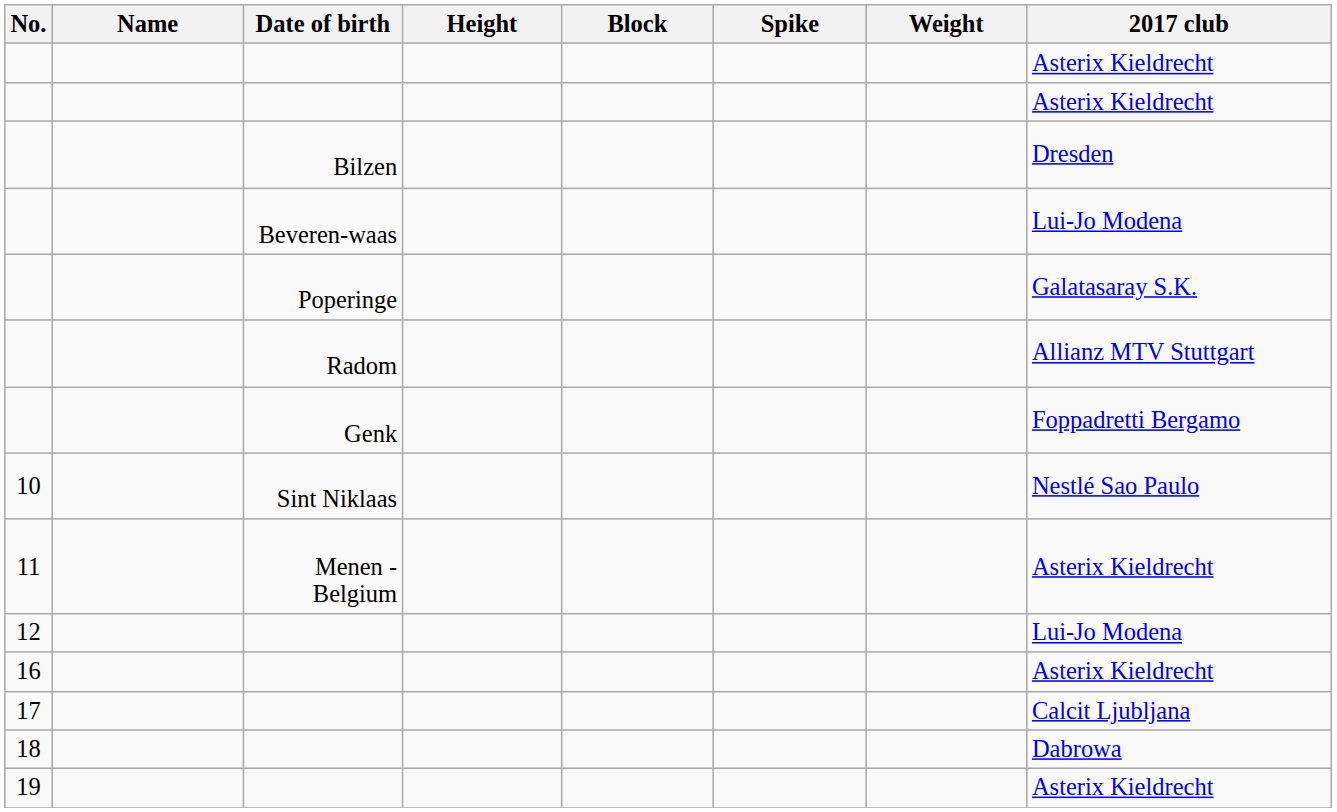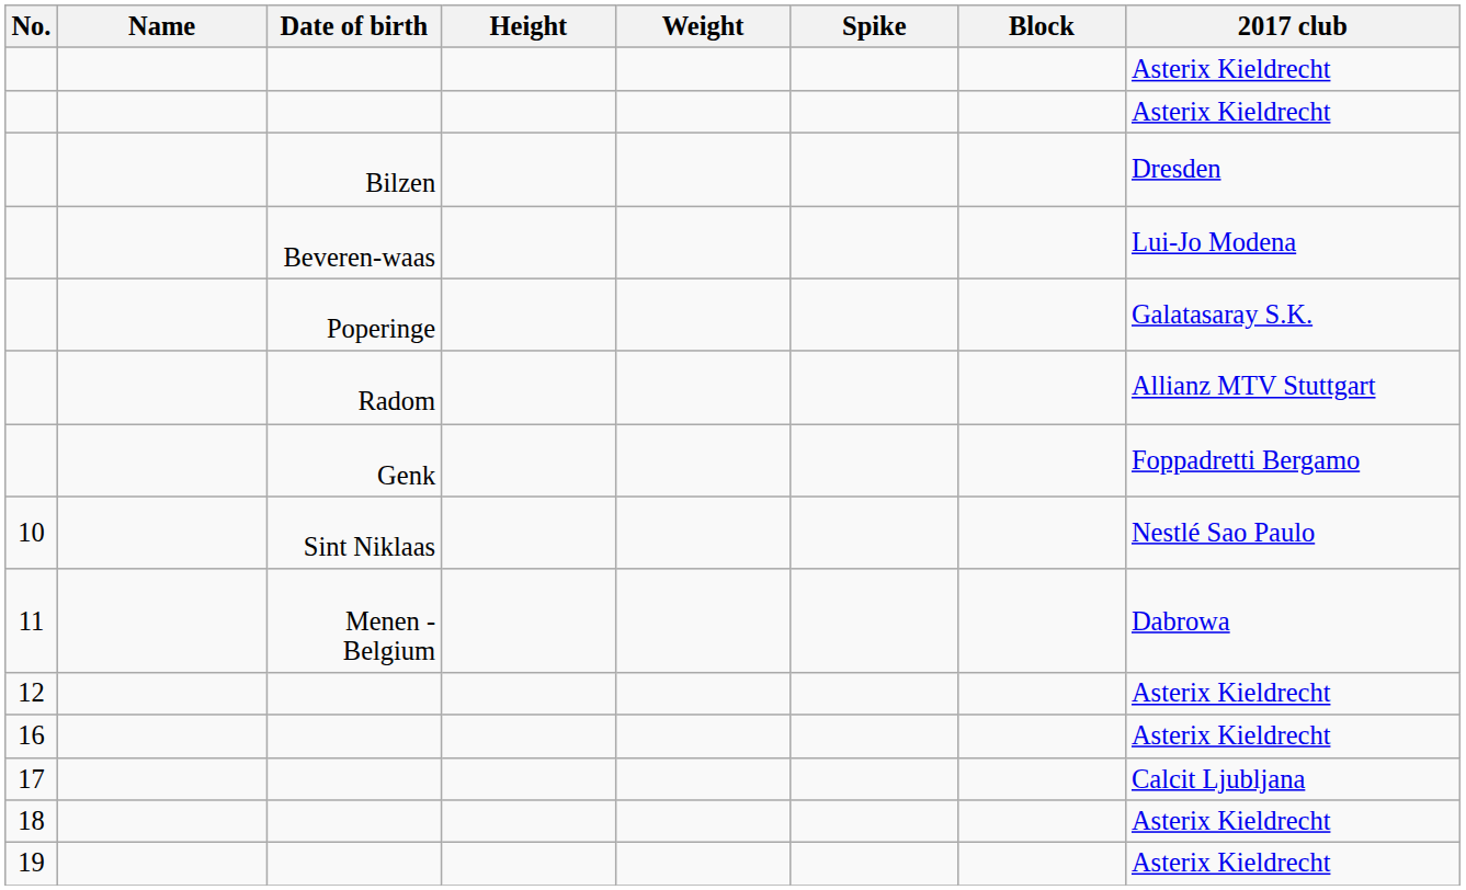 <table class="wikitable sortable" style="font-size:100%; text-align:center;">
 <tr>
 <th>No.</th>
 <th style="width:12em">Name</th>
 <th style="width:8em">Date of birth</th>
 <th style="width:9em">Height</th>
+<th style="width:9em">Weight</th>
+<th style="width:9em">Spike</th>
 <th style="width:9em">Block</th>
-<th style="width:9em">Spike</th>
-<th style="width:9em">Weight</th>
 <th style="width:19em">2017 club</th>
 </tr>
 <tr>
 <td></td>
 <td align=left></td>
 <td align=right></td>
 <td></td>
 <td></td>
 <td></td>
 <td></td>
 <td align=left> <a href='#'>Asterix Kieldrecht</a></td>
 </tr>
 <tr>
 <td></td>
 <td align=left></td>
 <td align=right></td>
 <td></td>
 <td></td>
 <td></td>
 <td></td>
 <td align=left> <a href='#'>Asterix Kieldrecht</a></td>
 </tr>
 <tr>
 <td></td>
 <td align=left></td>
 <td align=right><br>Bilzen</td>
 <td></td>
 <td></td>
 <td></td>
 <td></td>
 <td align=left> <a href='#'>Dresden</a></td>
 </tr>
 <tr>
 <td></td>
 <td align=left></td>
 <td align=right><br>Beveren-waas</td>
 <td></td>
 <td></td>
 <td></td>
 <td></td>
 <td align=left> <a href='#'>Lui-Jo Modena</a></td>
 </tr>
 <tr>
 <td></td>
 <td align=left></td>
 <td align=right><br>Poperinge</td>
 <td></td>
 <td></td>
 <td></td>
 <td></td>
 <td align=left> <a href='#'>Galatasaray S.K.</a></td>
 </tr>
 <tr>
 <td></td>
 <td align=left></td>
 <td align=right><br>Radom</td>
 <td></td>
 <td></td>
 <td></td>
 <td></td>
 <td align=left> <a href='#'>Allianz MTV Stuttgart</a></td>
 </tr>
 <tr>
 <td></td>
 <td align=left></td>
 <td align=right><br>Genk</td>
 <td></td>
 <td></td>
 <td></td>
 <td></td>
 <td align=left> <a href='#'>Foppadretti Bergamo</a></td>
 </tr>
 <tr>
 <td>10</td>
 <td align=left></td>
 <td align=right><br>Sint Niklaas</td>
 <td></td>
 <td></td>
 <td></td>
 <td></td>
 <td align=left> <a href='#'>Nestlé Sao Paulo</a></td>
 </tr>
 <tr>
 <td>11</td>
 <td align=left></td>
 <td align=right><br>Menen - Belgium</td>
 <td></td>
 <td></td>
 <td></td>
 <td></td>
-<td align=left> <a href='#'>Asterix Kieldrecht</a></td>
+<td align=left> <a href='#'>Dabrowa</a></td>
 </tr>
 <tr>
 <td>12</td>
 <td align=left></td>
 <td align=right></td>
 <td></td>
 <td></td>
 <td></td>
 <td></td>
-<td align=left> <a href='#'>Lui-Jo Modena</a></td>
+<td align=left> <a href='#'>Asterix Kieldrecht</a></td>
 </tr>
 <tr>
 <td>16</td>
 <td align=left></td>
 <td align=right></td>
 <td></td>
 <td></td>
 <td></td>
 <td></td>
 <td align=left> <a href='#'>Asterix Kieldrecht</a></td>
 </tr>
 <tr>
 <td>17</td>
 <td align=left></td>
 <td align=right></td>
 <td></td>
 <td></td>
 <td></td>
 <td></td>
 <td align=left> <a href='#'>Calcit Ljubljana</a></td>
 </tr>
 <tr>
 <td>18</td>
 <td align=left></td>
 <td align=right></td>
 <td></td>
 <td></td>
 <td></td>
 <td></td>
-<td align=left> <a href='#'>Dabrowa</a></td>
+<td align=left> <a href='#'>Asterix Kieldrecht</a></td>
 </tr>
 <tr>
 <td>19</td>
 <td align=left></td>
 <td align=right></td>
 <td></td>
 <td></td>
 <td></td>
 <td></td>
 <td align=left> <a href='#'>Asterix Kieldrecht</a></td>
 </tr>
 </table>
